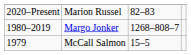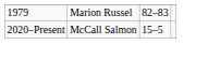 <table class="wikitable">
 <tr style="text-align:center;">
 </tr>
 <tr>
-<td>2020–Present</td>
+<td>1979</td>
 <td>Marion Russel</td>
 <td>82–83</td>
 <td></td>
 </tr>
 <tr>
-<td>1980–2019</td>
-<td><a href='#'>Margo Jonker</a></td>
-<td>1268–808–7</td>
-<td></td>
-</tr>
-<tr>
-<td>1979</td>
+<td>2020–Present</td>
 <td>McCall Salmon</td>
 <td>15–5</td>
 <td></td>
 </tr>
 </table>
